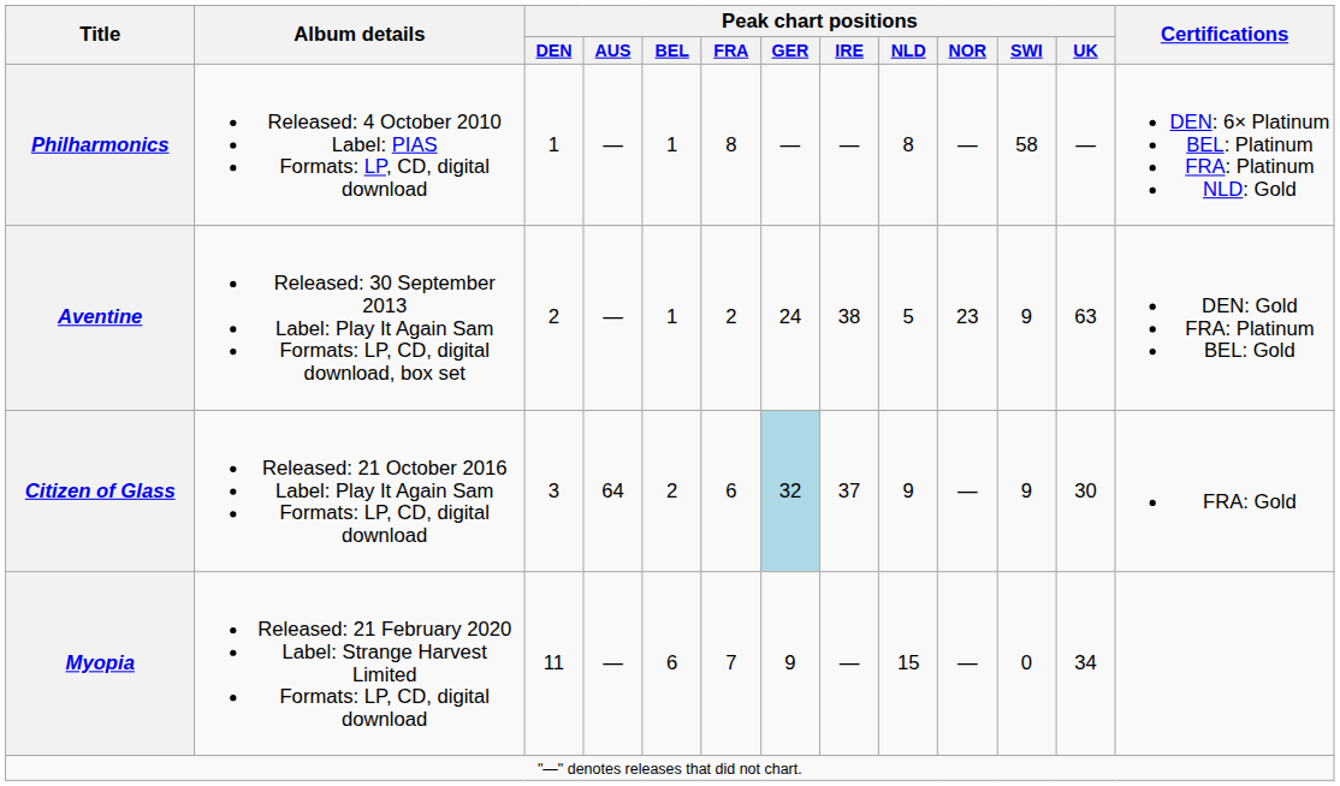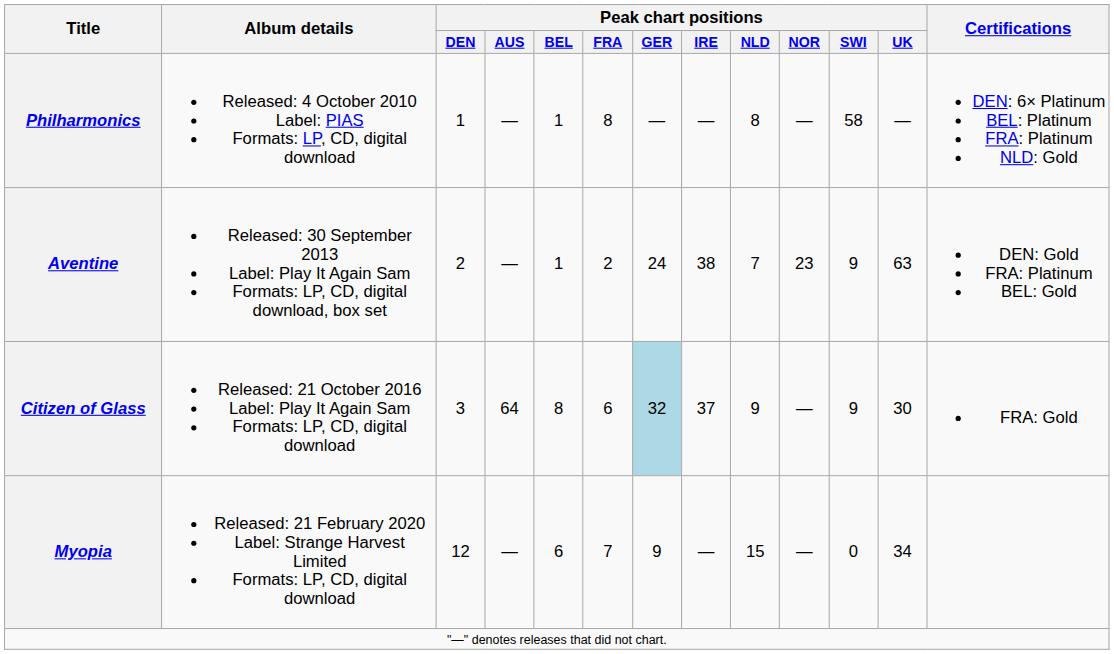 <table class="wikitable plainrowheaders" style="text-align:center;">
 <tr>
 <th scope="col" rowspan="2" style="width:9em;">Title</th>
 <th scope="col" rowspan="2" style="width:16em;">Album details</th>
 <th scope="col" colspan="10">Peak chart positions</th>
 <th scope="col" rowspan="2"><a href='#'>Certifications</a></th>
 </tr>
 <tr>
 <th scope="col" style="width:3em;font-size:85%;"><a href='#'>DEN</a><br></th>
 <th scope="col" style="width:3em;font-size:85%;"><a href='#'>AUS</a><br></th>
 <th scope="col" style="width:3em;font-size:85%;"><a href='#'>BEL</a><br></th>
 <th scope="col" style="width:3em;font-size:85%;"><a href='#'>FRA</a><br></th>
 <th scope="col" style="width:3em;font-size:85%;"><a href='#'>GER</a><br></th>
 <th scope="col" style="width:3em;font-size:85%;"><a href='#'>IRE</a><br></th>
 <th scope="col" style="width:3em;font-size:85%;"><a href='#'>NLD</a><br></th>
 <th scope="col" style="width:3em;font-size:85%;"><a href='#'>NOR</a><br></th>
 <th scope="col" style="width:3em;font-size:85%;"><a href='#'>SWI</a><br></th>
 <th scope="col" style="width:3em;font-size:85%;"><a href='#'>UK</a><br></th>
 </tr>
 <tr>
 <th scope="row"><em><a href='#'>Philharmonics</a></em></th>
 <td><br><ul><li>Released: 4 October 2010</li><li>Label: <a href='#'>PIAS</a></li><li>Formats: <a href='#'>LP</a>, CD, digital download</li></ul></td>
 <td>1</td>
 <td>—</td>
 <td>1</td>
 <td>8</td>
 <td>—</td>
 <td>—</td>
 <td>8</td>
 <td>—</td>
 <td>58</td>
 <td>—</td>
 <td><br><ul><li><a href='#'>DEN</a>: 6× Platinum</li><li><a href='#'>BEL</a>: Platinum</li><li><a href='#'>FRA</a>: Platinum</li><li><a href='#'>NLD</a>: Gold</li></ul></td>
 </tr>
 <tr>
 <th scope="row"><em><a href='#'>Aventine</a></em></th>
 <td><br><ul><li>Released: 30 September 2013</li><li>Label: Play It Again Sam</li><li>Formats: LP, CD, digital download, box set</li></ul></td>
 <td>2</td>
 <td>—</td>
 <td>1</td>
 <td>2</td>
 <td>24</td>
 <td>38</td>
-<td>5</td>
+<td>7</td>
 <td>23</td>
 <td>9</td>
 <td>63</td>
 <td><br><ul><li>DEN: Gold</li><li>FRA: Platinum</li><li>BEL: Gold</li></ul></td>
 </tr>
 <tr>
 <th scope="row"><em><a href='#'>Citizen of Glass</a></em></th>
 <td><br><ul><li>Released: 21 October 2016</li><li>Label: Play It Again Sam</li><li>Formats: LP, CD, digital download</li></ul></td>
 <td>3</td>
 <td>64</td>
-<td>2</td>
+<td>8</td>
 <td>6</td>
 <td style="background: lightblue;">32</td>
 <td>37</td>
 <td>9</td>
 <td>—</td>
 <td>9</td>
 <td>30</td>
 <td><br><ul><li>FRA: Gold</li></ul></td>
 </tr>
 <tr>
 <th scope="row"><em><a href='#'>Myopia</a></em></th>
 <td><br><ul><li>Released: 21 February 2020</li><li>Label: Strange Harvest Limited</li><li>Formats: LP, CD, digital download</li></ul></td>
-<td>11<br></td>
+<td>12<br></td>
 <td>—</td>
 <td>6</td>
 <td>7</td>
 <td>9</td>
 <td>—</td>
 <td>15</td>
 <td>—</td>
 <td>0</td>
 <td>34</td>
 <td></td>
 </tr>
 <tr>
 <td colspan="13" style="font-size:9pt">"—" denotes releases that did not chart.</td>
 </tr>
 </table>
